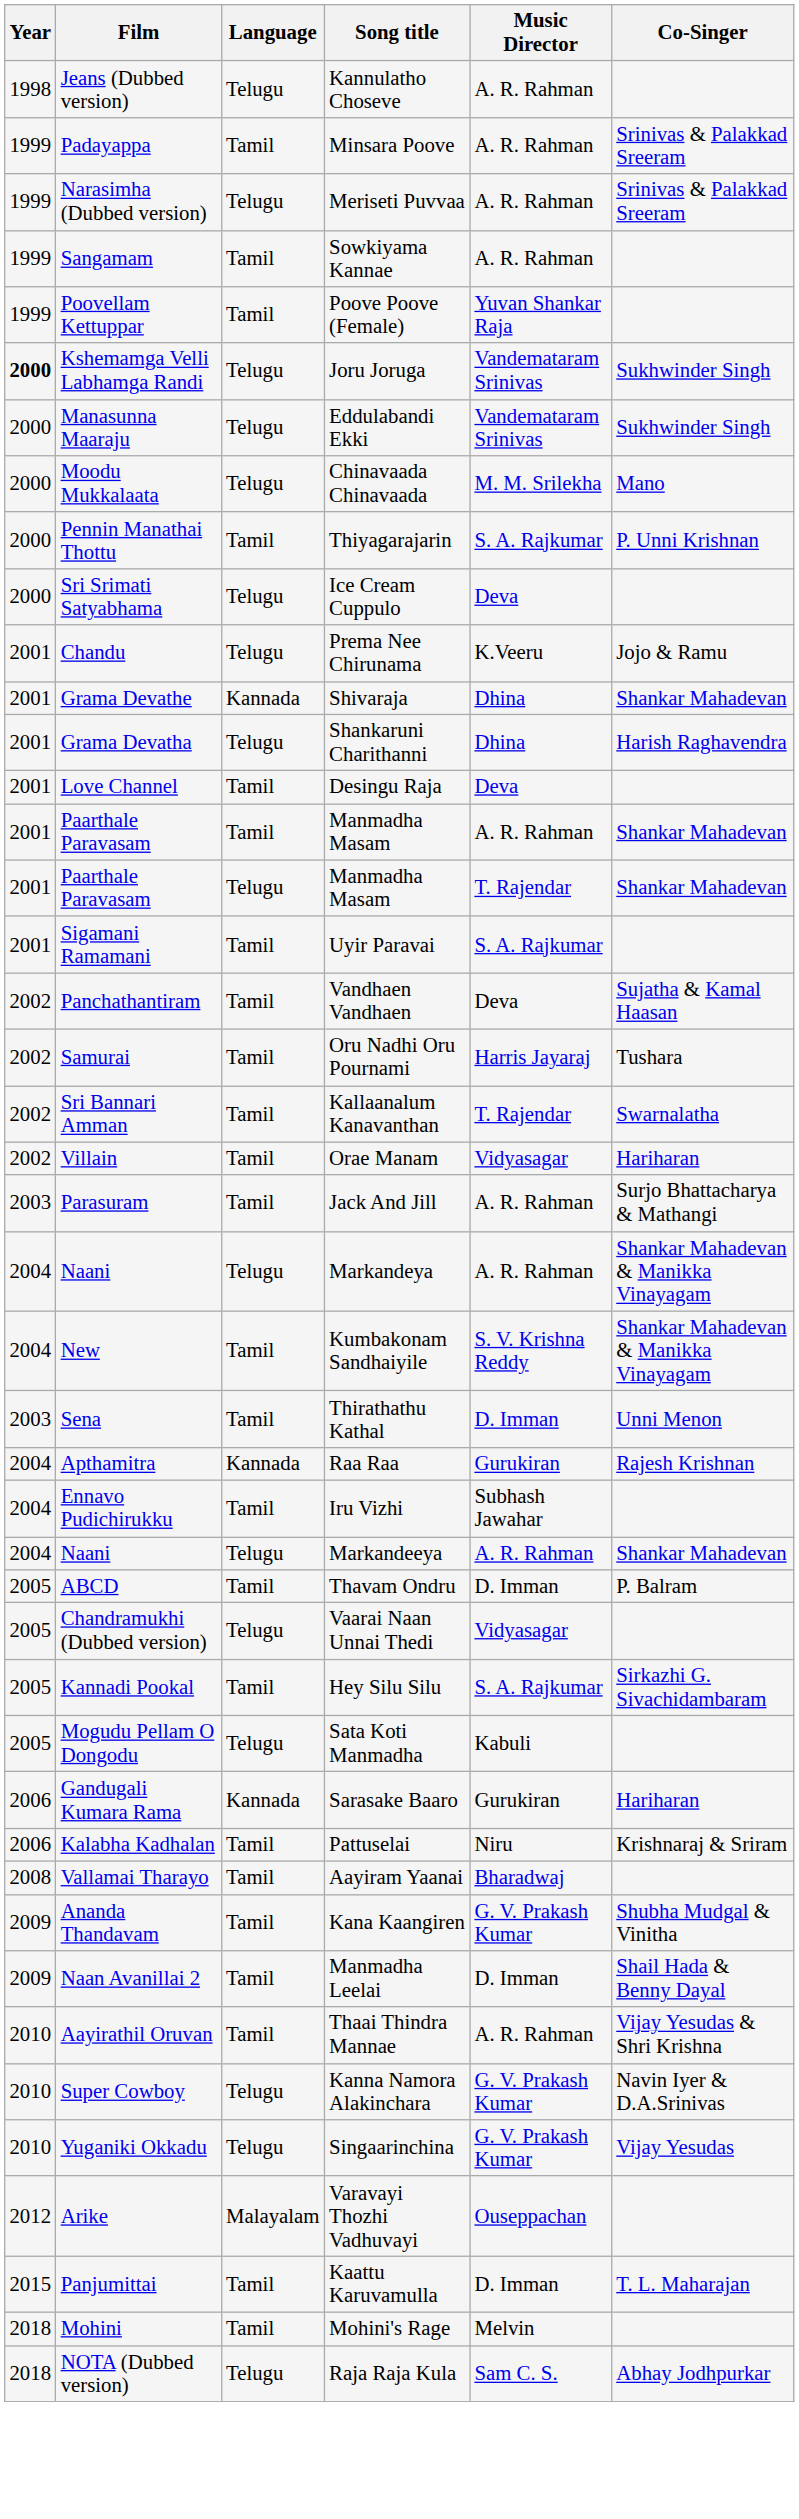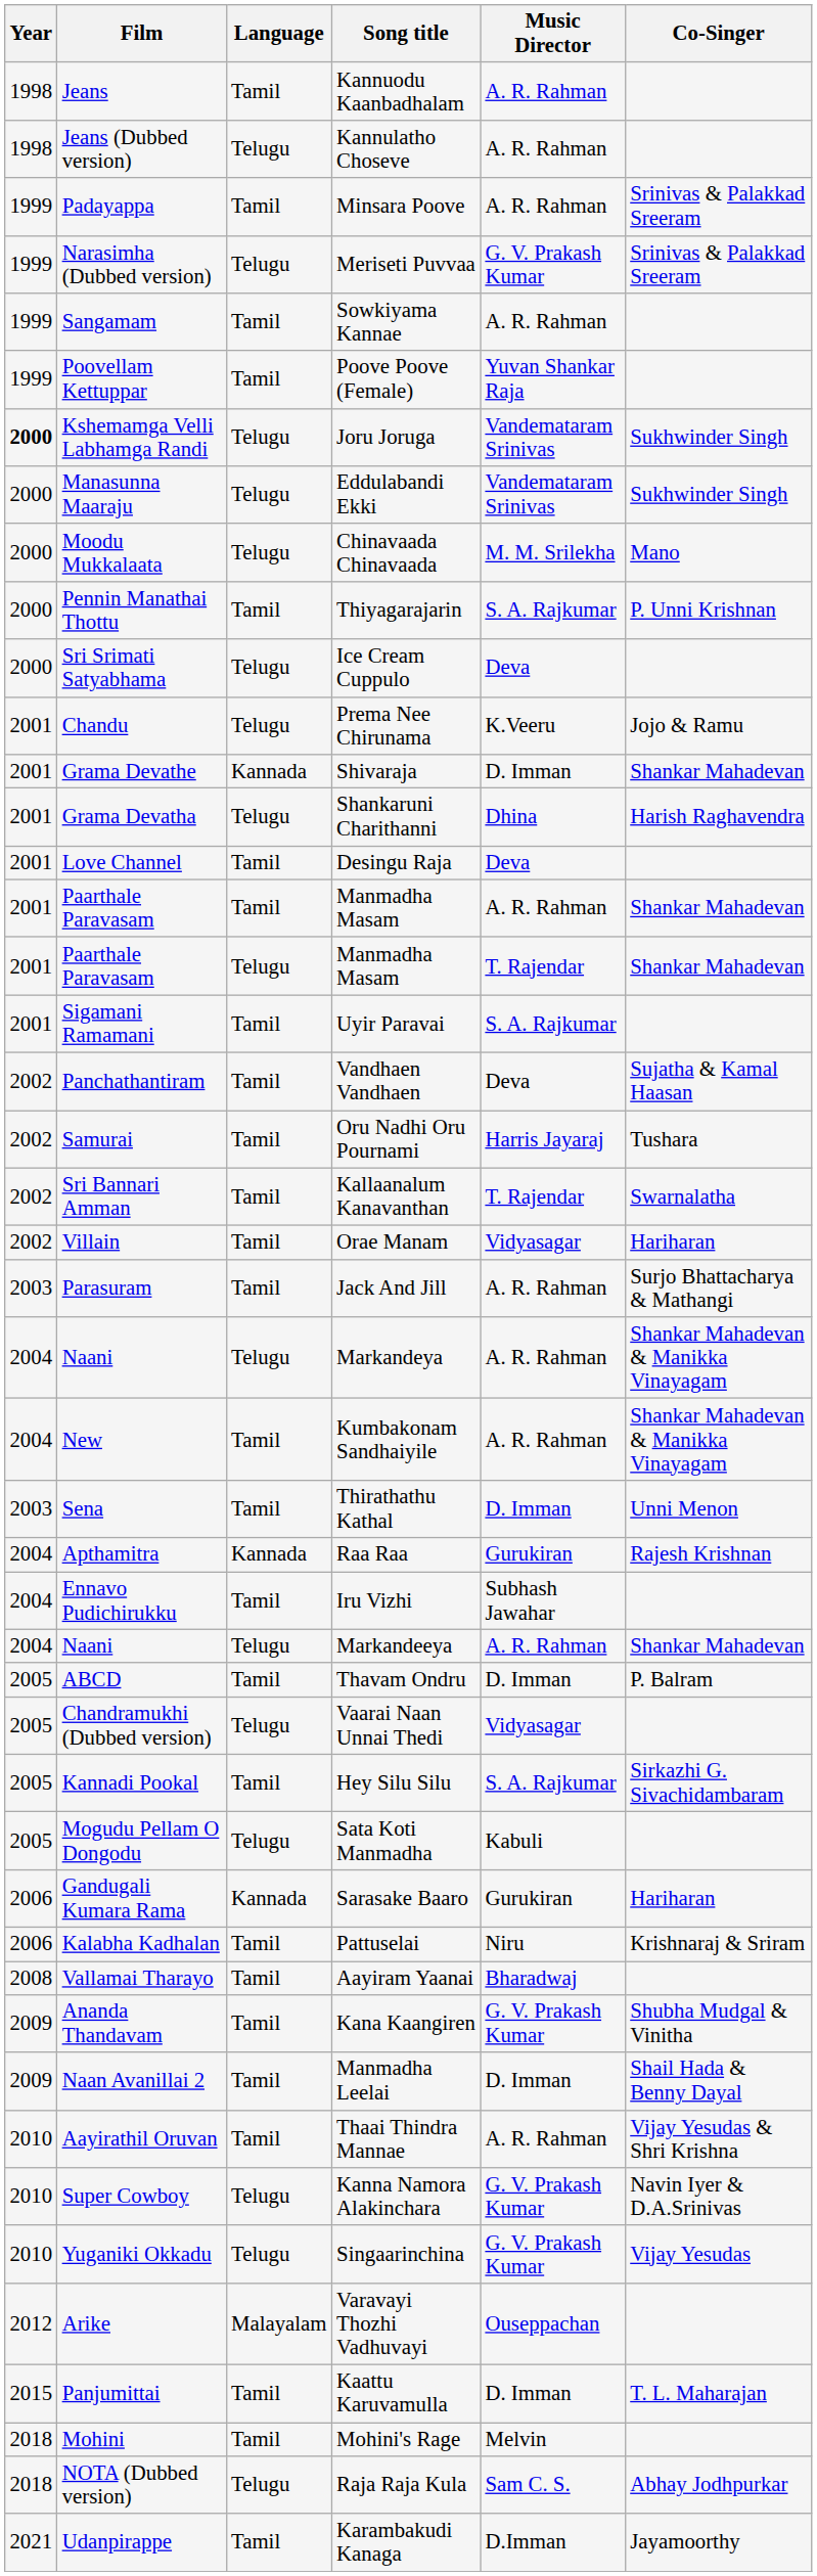 <table class="wikitable sortable" style="background:#f5f5f5;">
 <tr>
 <th>Year</th>
 <th>Film</th>
 <th>Language</th>
 <th>Song title</th>
 <th>Music Director</th>
 <th>Co-Singer</th>
+</tr>
+<tr>
+<td>1998</td>
+<td><a href='#'>Jeans</a></td>
+<td>Tamil</td>
+<td>Kannuodu Kaanbadhalam</td>
+<td><a href='#'>A. R. Rahman</a></td>
+<td></td>
 </tr>
 <tr>
 <td>1998</td>
 <td><a href='#'>Jeans</a> (Dubbed version)</td>
 <td>Telugu</td>
 <td>Kannulatho Choseve</td>
 <td>A. R. Rahman</td>
 <td></td>
 </tr>
 <tr>
 <td>1999</td>
 <td><a href='#'>Padayappa</a></td>
 <td>Tamil</td>
 <td>Minsara Poove</td>
 <td>A. R. Rahman</td>
 <td><a href='#'>Srinivas</a> & <a href='#'>Palakkad Sreeram</a></td>
 </tr>
 <tr>
 <td>1999</td>
 <td><a href='#'>Narasimha</a> (Dubbed version)</td>
 <td>Telugu</td>
 <td>Meriseti Puvvaa</td>
-<td>A. R. Rahman</td>
+<td><a href='#'>G. V. Prakash Kumar</a></td>
 <td><a href='#'>Srinivas</a> & <a href='#'>Palakkad Sreeram</a></td>
 </tr>
 <tr>
 <td>1999</td>
 <td><a href='#'>Sangamam</a></td>
 <td>Tamil</td>
 <td>Sowkiyama Kannae</td>
 <td>A. R. Rahman</td>
 <td></td>
 </tr>
 <tr>
 <td>1999</td>
 <td><a href='#'>Poovellam Kettuppar</a></td>
 <td>Tamil</td>
 <td>Poove Poove (Female)</td>
 <td><a href='#'>Yuvan Shankar Raja</a></td>
 <td></td>
 </tr>
 <tr>
 <td><strong>2000</strong></td>
 <td><a href='#'>Kshemamga Velli Labhamga Randi</a></td>
 <td>Telugu</td>
 <td>Joru Joruga</td>
 <td><a href='#'>Vandemataram Srinivas</a></td>
 <td><a href='#'>Sukhwinder Singh</a></td>
 </tr>
 <tr>
 <td>2000</td>
 <td><a href='#'>Manasunna Maaraju</a></td>
 <td>Telugu</td>
 <td>Eddulabandi Ekki</td>
 <td><a href='#'>Vandemataram Srinivas</a></td>
 <td><a href='#'>Sukhwinder Singh</a></td>
 </tr>
 <tr>
 <td>2000</td>
 <td><a href='#'>Moodu Mukkalaata</a></td>
 <td>Telugu</td>
 <td>Chinavaada Chinavaada</td>
 <td><a href='#'>M. M. Srilekha</a></td>
 <td><a href='#'>Mano</a></td>
 </tr>
 <tr>
 <td>2000</td>
 <td><a href='#'>Pennin Manathai Thottu</a></td>
 <td>Tamil</td>
 <td>Thiyagarajarin</td>
 <td><a href='#'>S. A. Rajkumar</a></td>
 <td><a href='#'>P. Unni Krishnan</a></td>
 </tr>
 <tr>
 <td>2000</td>
 <td><a href='#'>Sri Srimati Satyabhama</a></td>
 <td>Telugu</td>
 <td>Ice Cream Cuppulo</td>
 <td><a href='#'>Deva</a></td>
 <td></td>
 </tr>
 <tr>
 <td>2001</td>
 <td><a href='#'>Chandu</a></td>
 <td>Telugu</td>
 <td>Prema Nee Chirunama</td>
 <td>K.Veeru</td>
 <td>Jojo & Ramu</td>
 </tr>
 <tr>
 <td>2001</td>
 <td><a href='#'>Grama Devathe</a></td>
 <td>Kannada</td>
 <td>Shivaraja</td>
-<td><a href='#'>Dhina</a></td>
+<td>D. Imman</td>
 <td><a href='#'>Shankar Mahadevan</a></td>
 </tr>
 <tr>
 <td>2001</td>
 <td><a href='#'>Grama Devatha</a></td>
 <td>Telugu</td>
 <td>Shankaruni Charithanni</td>
 <td><a href='#'>Dhina</a></td>
 <td><a href='#'>Harish Raghavendra</a></td>
 </tr>
 <tr>
 <td>2001</td>
 <td><a href='#'>Love Channel</a></td>
 <td>Tamil</td>
 <td>Desingu Raja</td>
 <td><a href='#'>Deva</a></td>
 <td></td>
 </tr>
 <tr>
 <td>2001</td>
 <td><a href='#'>Paarthale Paravasam</a></td>
 <td>Tamil</td>
 <td>Manmadha Masam</td>
 <td>A. R. Rahman</td>
 <td><a href='#'>Shankar Mahadevan</a></td>
 </tr>
 <tr>
 <td>2001</td>
 <td><a href='#'>Paarthale Paravasam</a></td>
 <td>Telugu</td>
 <td>Manmadha Masam</td>
 <td><a href='#'>T. Rajendar</a></td>
 <td><a href='#'>Shankar Mahadevan</a></td>
 </tr>
 <tr>
 <td>2001</td>
 <td><a href='#'>Sigamani Ramamani</a></td>
 <td>Tamil</td>
 <td>Uyir Paravai</td>
 <td><a href='#'>S. A. Rajkumar</a></td>
 <td></td>
 </tr>
 <tr>
 <td>2002</td>
 <td><a href='#'>Panchathantiram</a></td>
 <td>Tamil</td>
 <td>Vandhaen Vandhaen</td>
 <td>Deva</td>
 <td><a href='#'>Sujatha</a> & <a href='#'>Kamal Haasan</a></td>
 </tr>
 <tr>
 <td>2002</td>
 <td><a href='#'>Samurai</a></td>
 <td>Tamil</td>
 <td>Oru Nadhi Oru Pournami</td>
 <td><a href='#'>Harris Jayaraj</a></td>
 <td>Tushara</td>
 </tr>
 <tr>
 <td>2002</td>
 <td><a href='#'>Sri Bannari Amman</a></td>
 <td>Tamil</td>
 <td>Kallaanalum Kanavanthan</td>
 <td><a href='#'>T. Rajendar</a></td>
 <td><a href='#'>Swarnalatha</a></td>
 </tr>
 <tr>
 <td>2002</td>
 <td><a href='#'>Villain</a></td>
 <td>Tamil</td>
 <td>Orae Manam</td>
 <td><a href='#'>Vidyasagar</a></td>
 <td><a href='#'>Hariharan</a></td>
 </tr>
 <tr>
 <td>2003</td>
 <td><a href='#'>Parasuram</a></td>
 <td>Tamil</td>
 <td>Jack And Jill</td>
 <td>A. R. Rahman</td>
 <td>Surjo Bhattacharya & Mathangi</td>
 </tr>
 <tr>
 <td>2004</td>
 <td><a href='#'>Naani</a></td>
 <td>Telugu</td>
 <td>Markandeya</td>
 <td>A. R. Rahman</td>
 <td><a href='#'>Shankar Mahadevan</a> & <a href='#'>Manikka Vinayagam</a></td>
 </tr>
 <tr>
 <td>2004</td>
 <td><a href='#'>New</a></td>
 <td>Tamil</td>
 <td>Kumbakonam Sandhaiyile</td>
-<td><a href='#'>S. V. Krishna Reddy</a></td>
+<td>A. R. Rahman</td>
 <td><a href='#'>Shankar Mahadevan</a> & <a href='#'>Manikka Vinayagam</a></td>
 </tr>
 <tr>
 <td>2003</td>
 <td><a href='#'>Sena</a></td>
 <td>Tamil</td>
 <td>Thirathathu Kathal</td>
 <td><a href='#'>D. Imman</a></td>
 <td><a href='#'>Unni Menon</a></td>
 </tr>
 <tr>
 <td>2004</td>
 <td><a href='#'>Apthamitra</a></td>
 <td>Kannada</td>
 <td>Raa Raa</td>
 <td><a href='#'>Gurukiran</a></td>
 <td><a href='#'>Rajesh Krishnan</a></td>
 </tr>
 <tr>
 <td>2004</td>
 <td><a href='#'>Ennavo Pudichirukku</a></td>
 <td>Tamil</td>
 <td>Iru Vizhi</td>
 <td>Subhash Jawahar</td>
 <td></td>
 </tr>
 <tr>
 <td>2004</td>
 <td><a href='#'>Naani</a></td>
 <td>Telugu</td>
 <td>Markandeeya</td>
 <td><a href='#'>A. R. Rahman</a></td>
 <td><a href='#'>Shankar Mahadevan</a></td>
 </tr>
 <tr>
 <td>2005</td>
 <td><a href='#'>ABCD</a></td>
 <td>Tamil</td>
 <td>Thavam Ondru</td>
 <td>D. Imman</td>
 <td>P. Balram</td>
 </tr>
 <tr>
 <td>2005</td>
 <td><a href='#'>Chandramukhi</a> (Dubbed version)</td>
 <td>Telugu</td>
 <td>Vaarai Naan Unnai Thedi</td>
 <td><a href='#'>Vidyasagar</a></td>
 <td></td>
 </tr>
 <tr>
 <td>2005</td>
 <td><a href='#'>Kannadi Pookal</a></td>
 <td>Tamil</td>
 <td>Hey Silu Silu</td>
 <td><a href='#'>S. A. Rajkumar</a></td>
 <td><a href='#'>Sirkazhi G. Sivachidambaram</a></td>
 </tr>
 <tr>
 <td>2005</td>
 <td><a href='#'>Mogudu Pellam O Dongodu</a></td>
 <td>Telugu</td>
 <td>Sata  Koti Manmadha</td>
 <td>Kabuli</td>
 <td></td>
 </tr>
 <tr>
 <td>2006</td>
 <td><a href='#'>Gandugali Kumara Rama</a></td>
 <td>Kannada</td>
 <td>Sarasake Baaro</td>
 <td>Gurukiran</td>
 <td><a href='#'>Hariharan</a></td>
 </tr>
 <tr>
 <td>2006</td>
 <td><a href='#'>Kalabha Kadhalan</a></td>
 <td>Tamil</td>
 <td>Pattuselai</td>
 <td>Niru</td>
 <td>Krishnaraj & Sriram</td>
 </tr>
 <tr>
 <td>2008</td>
 <td><a href='#'>Vallamai Tharayo</a></td>
 <td>Tamil</td>
 <td>Aayiram Yaanai</td>
 <td><a href='#'>Bharadwaj</a></td>
 <td></td>
 </tr>
 <tr>
 <td>2009</td>
 <td><a href='#'>Ananda Thandavam</a></td>
 <td>Tamil</td>
 <td>Kana Kaangiren</td>
 <td><a href='#'>G. V. Prakash Kumar</a></td>
 <td><a href='#'>Shubha Mudgal</a> & Vinitha</td>
 </tr>
 <tr>
 <td>2009</td>
 <td><a href='#'>Naan Avanillai 2</a></td>
 <td>Tamil</td>
 <td>Manmadha Leelai</td>
 <td>D. Imman</td>
 <td><a href='#'>Shail Hada</a> & <a href='#'>Benny Dayal</a></td>
 </tr>
 <tr>
 <td>2010</td>
 <td><a href='#'>Aayirathil Oruvan</a></td>
 <td>Tamil</td>
 <td>Thaai Thindra Mannae</td>
 <td>A. R. Rahman</td>
 <td><a href='#'>Vijay Yesudas</a> & Shri Krishna</td>
 </tr>
 <tr>
 <td>2010</td>
 <td><a href='#'>Super Cowboy</a></td>
 <td>Telugu</td>
 <td>Kanna Namora Alakinchara</td>
 <td><a href='#'>G. V. Prakash Kumar</a></td>
 <td>Navin Iyer & D.A.Srinivas</td>
 </tr>
 <tr>
 <td>2010</td>
 <td><a href='#'>Yuganiki Okkadu</a></td>
 <td>Telugu</td>
 <td>Singaarinchina</td>
 <td><a href='#'>G. V. Prakash Kumar</a></td>
 <td><a href='#'>Vijay Yesudas</a></td>
 </tr>
 <tr>
 <td>2012</td>
 <td><a href='#'>Arike</a></td>
 <td>Malayalam</td>
 <td>Varavayi Thozhi Vadhuvayi</td>
 <td><a href='#'>Ouseppachan</a></td>
 <td></td>
 </tr>
 <tr>
 <td>2015</td>
 <td><a href='#'>Panjumittai</a></td>
 <td>Tamil</td>
 <td>Kaattu Karuvamulla</td>
 <td>D. Imman</td>
 <td><a href='#'>T. L. Maharajan</a></td>
 </tr>
 <tr>
 <td>2018</td>
 <td><a href='#'>Mohini</a></td>
 <td>Tamil</td>
 <td>Mohini's Rage</td>
 <td>Melvin</td>
 <td></td>
 </tr>
 <tr>
 <td>2018</td>
 <td><a href='#'>NOTA</a> (Dubbed version)</td>
 <td>Telugu</td>
 <td>Raja Raja Kula</td>
 <td><a href='#'>Sam C. S.</a></td>
 <td><a href='#'>Abhay Jodhpurkar</a></td>
 </tr>
 <tr>
+<td>2021</td>
+<td><a href='#'>Udanpirappe</a></td>
+<td>Tamil</td>
+<td>Karambakudi Kanaga</td>
+<td>D.Imman</td>
+<td>Jayamoorthy</td>
+</tr>
+<tr>
 </tr>
 </table>
